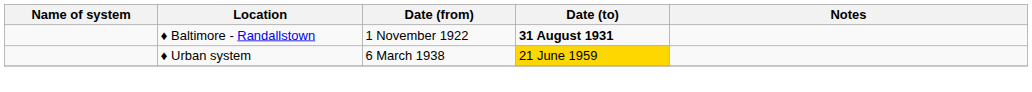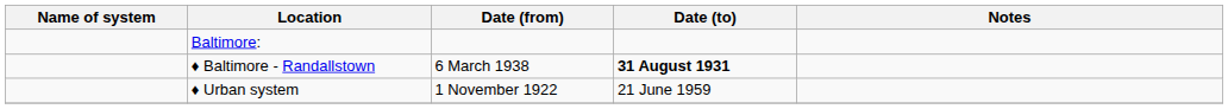 <table class="wikitable" width=100%>
 <tr>
 <th width=15%>Name of system</th>
 <th width=20%>Location</th>
 <th width=15%>Date (from)</th>
 <th width=15%>Date (to)</th>
 <th width=35%>Notes</th>
 </tr>
 <tr>
 <td> </td>
+<td><a href='#'>Baltimore</a>:</td>
+<td> </td>
+<td> </td>
+<td> </td>
+</tr>
+<tr>
+<td> </td>
 <td>♦ Baltimore - <a href='#'>Randallstown</a></td>
-<td>1 November 1922</td>
+<td>6 March 1938</td>
 <td><strong>31 August 1931</strong></td>
 <td> </td>
 </tr>
 <tr>
 <td> </td>
 <td>♦ Urban system</td>
-<td>6 March 1938</td>
-<td style="background: gold;">21 June 1959</td>
+<td>1 November 1922</td>
+<td>21 June 1959</td>
 <td> </td>
 </tr>
 <tr>
 </tr>
 </table>
